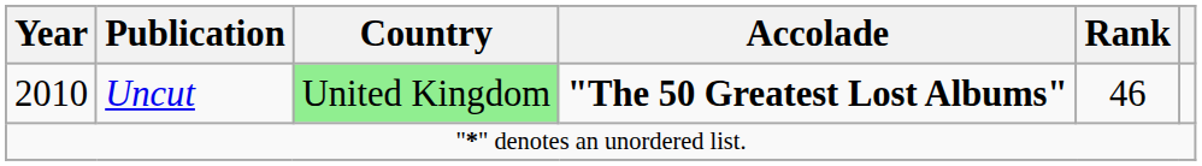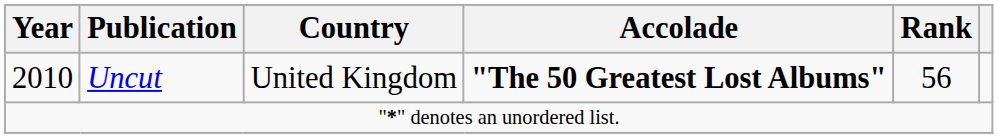 <table class="wikitable sortable" style="margin:0 1em 1em 0;">
 <tr>
 <th>Year</th>
 <th>Publication</th>
 <th>Country</th>
 <th>Accolade</th>
 <th>Rank</th>
 <th class=unsortable></th>
 </tr>
 <tr>
 <td align=center>2010</td>
 <td><em><a href='#'>Uncut</a></em></td>
-<td style="background: lightgreen;">United Kingdom</td>
+<td>United Kingdom</td>
 <td><strong>"The 50 Greatest Lost Albums"</strong></td>
-<td align=center>46</td>
+<td align=center>56</td>
 <td></td>
 </tr>
 <tr class="sortbottom">
 <td colspan="6"  style="font-size:8pt; text-align:center;">"<strong>*</strong>" denotes an unordered list.</td>
 </tr>
 </table>
